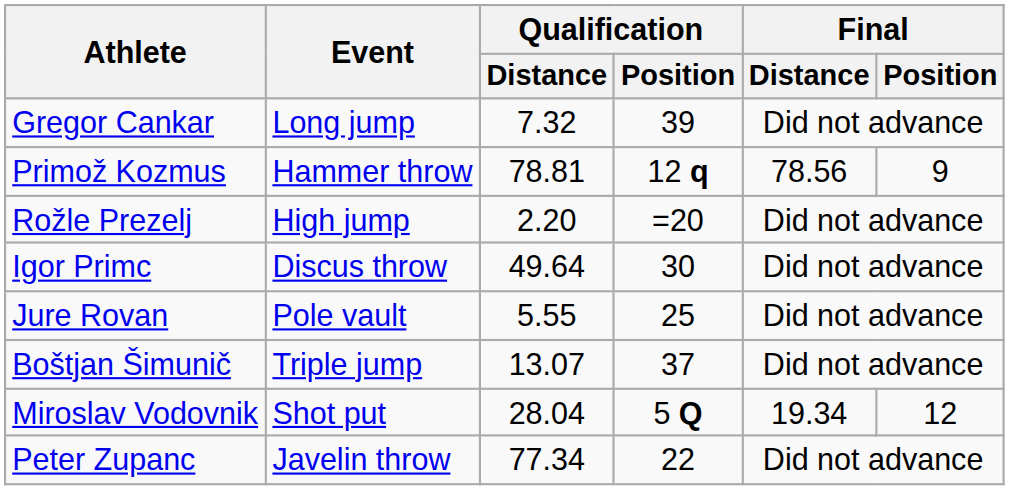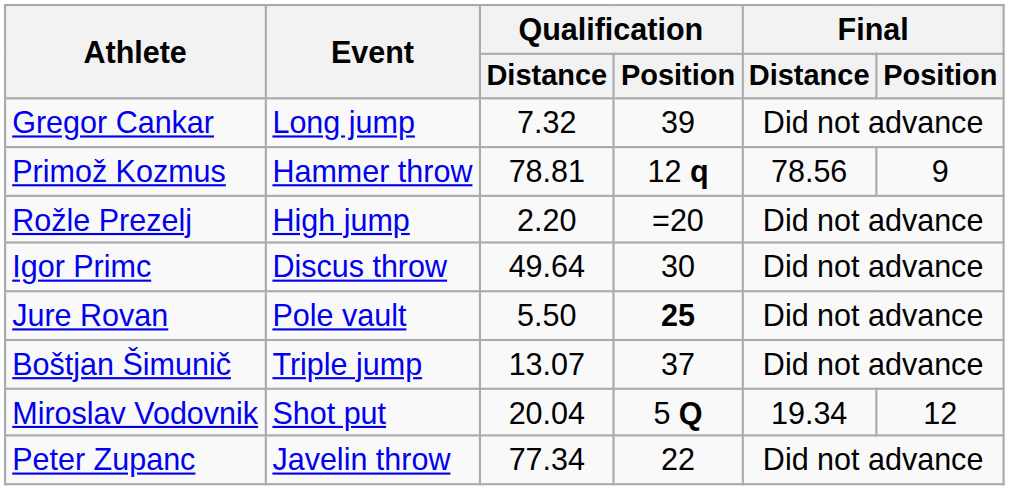 <table class=wikitable style="font-size:90%">
 <tr>
 <th rowspan="2">Athlete</th>
 <th rowspan="2">Event</th>
 <th colspan="2">Qualification</th>
 <th colspan="2">Final</th>
 </tr>
 <tr style="font-size:95%">
 <th>Distance</th>
 <th>Position</th>
 <th>Distance</th>
 <th>Position</th>
 </tr>
 <tr align=center>
 <td align=left><a href='#'>Gregor Cankar</a></td>
 <td align=left><a href='#'>Long jump</a></td>
 <td>7.32</td>
 <td>39</td>
 <td colspan=2>Did not advance</td>
 </tr>
 <tr align=center>
 <td align=left><a href='#'>Primož Kozmus</a></td>
 <td align=left><a href='#'>Hammer throw</a></td>
 <td>78.81</td>
 <td>12 <strong>q</strong></td>
 <td>78.56</td>
 <td>9</td>
 </tr>
 <tr align=center>
 <td align=left><a href='#'>Rožle Prezelj</a></td>
 <td align=left><a href='#'>High jump</a></td>
 <td>2.20</td>
 <td>=20</td>
 <td colspan=2>Did not advance</td>
 </tr>
 <tr align=center>
 <td align=left><a href='#'>Igor Primc</a></td>
 <td align=left><a href='#'>Discus throw</a></td>
 <td>49.64</td>
 <td>30</td>
 <td colspan=2>Did not advance</td>
 </tr>
 <tr align=center>
 <td align=left><a href='#'>Jure Rovan</a></td>
 <td align=left><a href='#'>Pole vault</a></td>
-<td>5.55</td>
-<td>25</td>
+<td>5.50</td>
+<td><strong>25</strong></td>
 <td colspan=2>Did not advance</td>
 </tr>
 <tr align=center>
 <td align=left><a href='#'>Boštjan Šimunič</a></td>
 <td align=left><a href='#'>Triple jump</a></td>
 <td>13.07</td>
 <td>37</td>
 <td colspan=2>Did not advance</td>
 </tr>
 <tr align=center>
 <td align=left><a href='#'>Miroslav Vodovnik</a></td>
 <td align=left><a href='#'>Shot put</a></td>
-<td>28.04</td>
+<td>20.04</td>
 <td>5 <strong>Q</strong></td>
 <td>19.34</td>
 <td>12</td>
 </tr>
 <tr align=center>
 <td align=left><a href='#'>Peter Zupanc</a></td>
 <td align=left><a href='#'>Javelin throw</a></td>
 <td>77.34</td>
 <td>22</td>
 <td colspan=2>Did not advance</td>
 </tr>
 </table>
